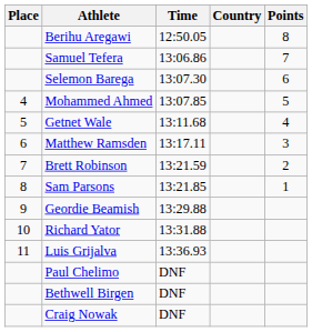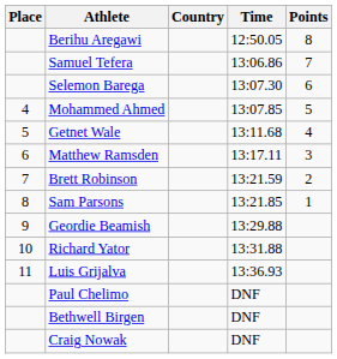 <table class="wikitable">
 <tr>
 <th>Place</th>
 <th>Athlete</th>
+<th>Country</th>
 <th>Time</th>
-<th>Country</th>
 <th>Points</th>
 </tr>
 <tr>
 <td align=center></td>
 <td><a href='#'>Berihu Aregawi</a></td>
+<td></td>
 <td>12:50.05</td>
-<td></td>
 <td align=center>8</td>
 </tr>
 <tr>
 <td align=center></td>
 <td><a href='#'>Samuel Tefera</a></td>
+<td></td>
 <td>13:06.86</td>
-<td></td>
 <td align=center>7</td>
 </tr>
 <tr>
 <td align=center></td>
 <td><a href='#'>Selemon Barega</a></td>
+<td></td>
 <td>13:07.30</td>
-<td></td>
 <td align=center>6</td>
 </tr>
 <tr>
 <td align=center>4</td>
 <td><a href='#'>Mohammed Ahmed</a></td>
+<td></td>
 <td>13:07.85</td>
-<td></td>
 <td align=center>5</td>
 </tr>
 <tr>
 <td align=center>5</td>
 <td><a href='#'>Getnet Wale</a></td>
+<td></td>
 <td>13:11.68</td>
-<td></td>
 <td align=center>4</td>
 </tr>
 <tr>
 <td align=center>6</td>
 <td><a href='#'>Matthew Ramsden</a></td>
+<td></td>
 <td>13:17.11</td>
-<td></td>
 <td align=center>3</td>
 </tr>
 <tr>
 <td align=center>7</td>
 <td><a href='#'>Brett Robinson</a></td>
+<td></td>
 <td>13:21.59</td>
-<td></td>
 <td align=center>2</td>
 </tr>
 <tr>
 <td align=center>8</td>
 <td><a href='#'>Sam Parsons</a></td>
+<td></td>
 <td>13:21.85</td>
-<td></td>
 <td align=center>1</td>
 </tr>
 <tr>
 <td align=center>9</td>
 <td><a href='#'>Geordie Beamish</a></td>
+<td></td>
 <td>13:29.88</td>
-<td></td>
 <td align=center></td>
 </tr>
 <tr>
 <td align=center>10</td>
 <td><a href='#'>Richard Yator</a></td>
+<td></td>
 <td>13:31.88</td>
-<td></td>
 <td align=center></td>
 </tr>
 <tr>
 <td align=center>11</td>
 <td><a href='#'>Luis Grijalva</a></td>
+<td></td>
 <td>13:36.93</td>
-<td></td>
 <td align=center></td>
 </tr>
 <tr>
 <td align=center></td>
 <td><a href='#'>Paul Chelimo</a></td>
+<td></td>
 <td>DNF</td>
-<td></td>
 <td align=center></td>
 </tr>
 <tr>
 <td align=center></td>
 <td><a href='#'>Bethwell Birgen</a></td>
+<td></td>
 <td>DNF</td>
-<td></td>
 <td align=center></td>
 </tr>
 <tr>
 <td align=center></td>
 <td><a href='#'>Craig Nowak</a></td>
+<td></td>
 <td>DNF</td>
-<td></td>
 <td align=center></td>
 </tr>
 </table>
